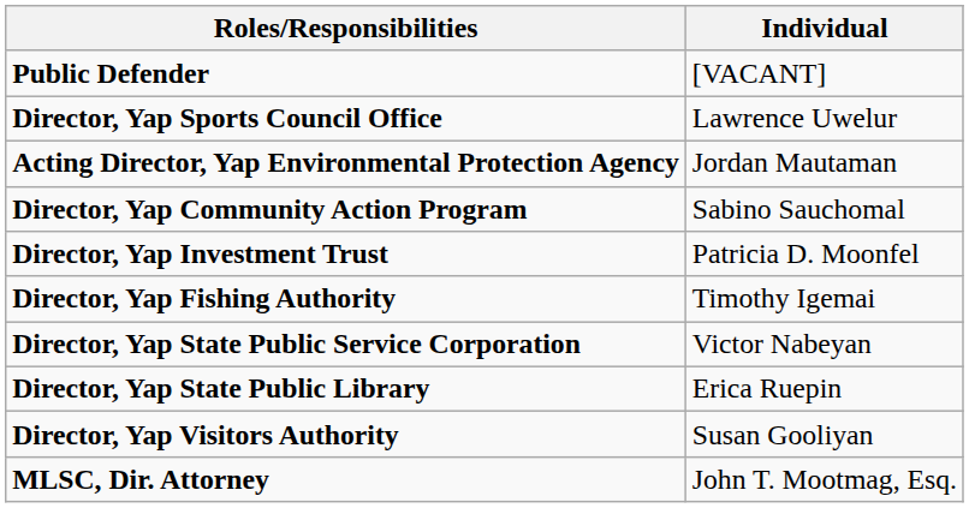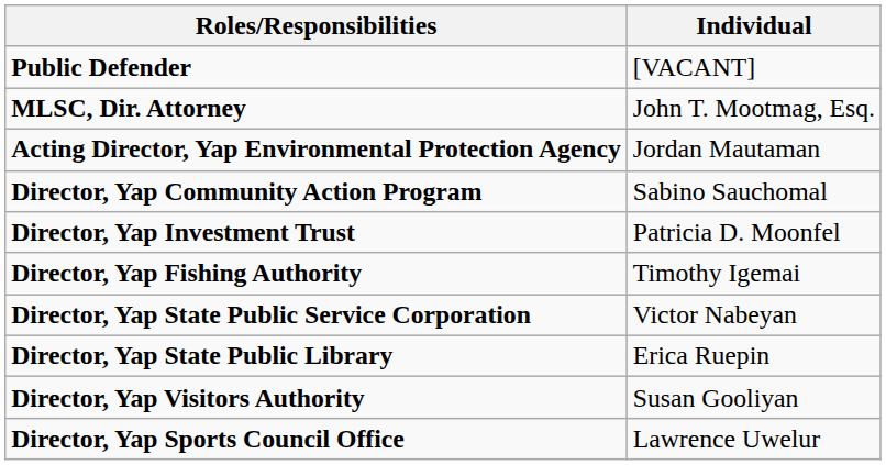 <table class="wikitable">
 <tr>
 <th>Roles/Responsibilities</th>
 <th>Individual</th>
 </tr>
 <tr>
 <td><strong>Public Defender</strong></td>
 <td>[VACANT]</td>
 </tr>
 <tr>
-<td><strong>Director, Yap Sports Council Office</strong></td>
-<td>Lawrence Uwelur</td>
+<td><strong>MLSC, Dir. Attorney</strong></td>
+<td>John T. Mootmag, Esq.</td>
 </tr>
 <tr>
 <td><strong>Acting Director, Yap Environmental Protection Agency</strong></td>
 <td>Jordan Mautaman</td>
 </tr>
 <tr>
 <td><strong>Director, Yap Community Action Program</strong></td>
 <td>Sabino Sauchomal</td>
 </tr>
 <tr>
 <td><strong>Director, Yap Investment Trust</strong></td>
 <td>Patricia D. Moonfel</td>
 </tr>
 <tr>
 <td><strong>Director, Yap Fishing Authority</strong></td>
 <td>Timothy Igemai</td>
 </tr>
 <tr>
 <td><strong>Director, Yap State Public Service Corporation</strong></td>
 <td>Victor Nabeyan</td>
 </tr>
 <tr>
 <td><strong>Director, Yap State Public Library</strong></td>
 <td>Erica Ruepin</td>
 </tr>
 <tr>
 <td><strong>Director, Yap Visitors Authority</strong></td>
 <td>Susan Gooliyan</td>
 </tr>
 <tr>
-<td><strong>MLSC, Dir. Attorney</strong></td>
-<td>John T. Mootmag, Esq.</td>
+<td><strong>Director, Yap Sports Council Office</strong></td>
+<td>Lawrence Uwelur</td>
 </tr>
 </table>
